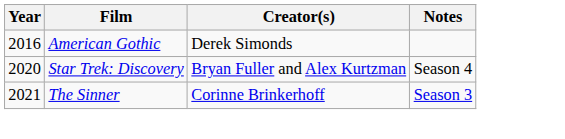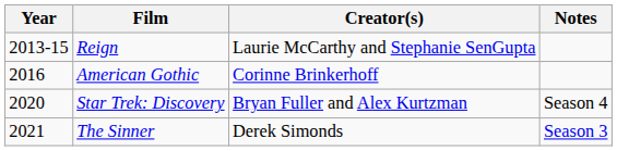 <table class="wikitable">
 <tr>
 <th>Year</th>
 <th>Film</th>
 <th>Creator(s)</th>
 <th>Notes</th>
 </tr>
 <tr>
+<td>2013-15</td>
+<td><em><a href='#'>Reign</a></em></td>
+<td>Laurie McCarthy and <a href='#'>Stephanie SenGupta</a></td>
+<td></td>
+</tr>
+<tr>
 <td>2016</td>
 <td><em><a href='#'>American Gothic</a></em></td>
-<td>Derek Simonds</td>
+<td><a href='#'>Corinne Brinkerhoff</a></td>
 <td></td>
 </tr>
 <tr>
 <td>2020</td>
 <td><em><a href='#'>Star Trek: Discovery</a></em></td>
 <td><a href='#'>Bryan Fuller</a> and <a href='#'>Alex Kurtzman</a></td>
 <td Star Trek: Discovery (season 3)>Season 4</td>
 </tr>
 <tr>
 <td>2021</td>
 <td><em><a href='#'>The Sinner</a></em></td>
-<td><a href='#'>Corinne Brinkerhoff</a></td>
+<td>Derek Simonds</td>
 <td><a href='#'>Season 3</a></td>
 </tr>
 </table>
